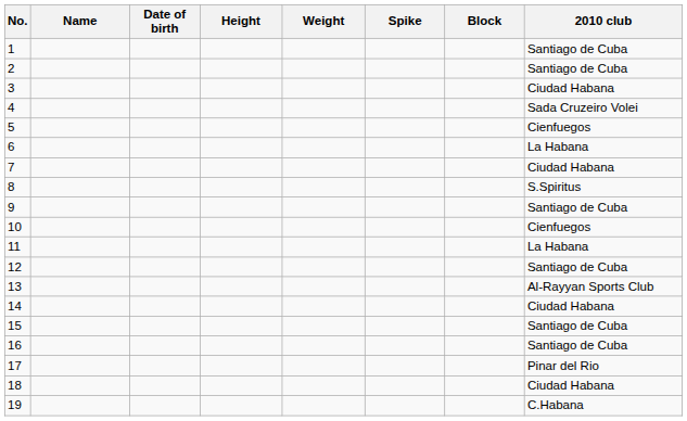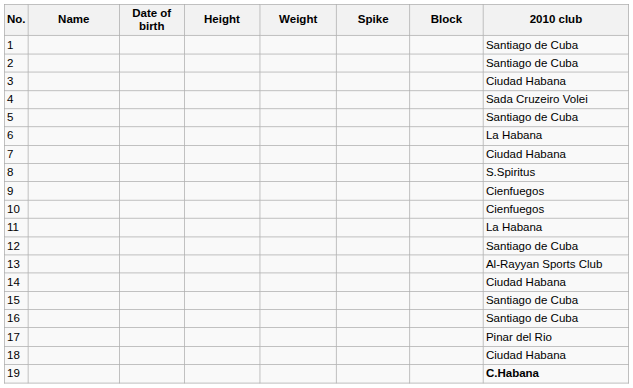 <table class="wikitable sortable style=font-size:100%; text-align:center;">
 <tr>
 <th>No.</th>
 <th style=width:12em>Name</th>
 <th style=width:8em>Date of birth</th>
 <th style=width:9em>Height</th>
 <th style=width:9em>Weight</th>
 <th style=width:9em>Spike</th>
 <th style=width:9em>Block</th>
 <th style=width:19em>2010 club</th>
 </tr>
 <tr>
 <td>1</td>
 <td align=left></td>
 <td align=right></td>
 <td></td>
 <td></td>
 <td></td>
 <td></td>
 <td align=left>Santiago de Cuba</td>
 </tr>
 <tr>
 <td>2</td>
 <td align=left></td>
 <td align=right></td>
 <td></td>
 <td></td>
 <td></td>
 <td></td>
 <td align=left>Santiago de Cuba</td>
 </tr>
 <tr>
 <td>3</td>
 <td align=left></td>
 <td align=right></td>
 <td></td>
 <td></td>
 <td></td>
 <td></td>
 <td align=left>Ciudad Habana</td>
 </tr>
 <tr>
 <td>4</td>
 <td align=left></td>
 <td align=right></td>
 <td></td>
 <td></td>
 <td></td>
 <td></td>
 <td align=left>Sada Cruzeiro Volei</td>
 </tr>
 <tr>
 <td>5</td>
 <td align=left></td>
 <td align=right></td>
 <td></td>
 <td></td>
 <td></td>
 <td></td>
-<td align=left>Cienfuegos</td>
+<td align=left>Santiago de Cuba</td>
 </tr>
 <tr>
 <td>6</td>
 <td align=left></td>
 <td align=right></td>
 <td></td>
 <td></td>
 <td></td>
 <td></td>
 <td align=left>La Habana</td>
 </tr>
 <tr>
 <td>7</td>
 <td align=left></td>
 <td align=right></td>
 <td></td>
 <td></td>
 <td></td>
 <td></td>
 <td align=left>Ciudad Habana</td>
 </tr>
 <tr>
 <td>8</td>
 <td align=left></td>
 <td align=right></td>
 <td></td>
 <td></td>
 <td></td>
 <td></td>
 <td align=left>S.Spiritus</td>
 </tr>
 <tr>
 <td>9</td>
 <td align=left></td>
 <td align=right></td>
 <td></td>
 <td></td>
 <td></td>
 <td></td>
-<td align=left>Santiago de Cuba</td>
+<td align=left>Cienfuegos</td>
 </tr>
 <tr>
 <td>10</td>
 <td align=left></td>
 <td align=right></td>
 <td></td>
 <td></td>
 <td></td>
 <td></td>
 <td align=left>Cienfuegos</td>
 </tr>
 <tr>
 <td>11</td>
 <td align=left></td>
 <td align=right></td>
 <td></td>
 <td></td>
 <td></td>
 <td></td>
 <td align=left>La Habana</td>
 </tr>
 <tr>
 <td>12</td>
 <td align=left></td>
 <td align=right></td>
 <td></td>
 <td></td>
 <td></td>
 <td></td>
 <td align=left>Santiago de Cuba</td>
 </tr>
 <tr>
 <td>13</td>
 <td align=left></td>
 <td align=right></td>
 <td></td>
 <td></td>
 <td></td>
 <td></td>
 <td align=left>Al-Rayyan Sports Club</td>
 </tr>
 <tr>
 <td>14</td>
 <td align=left></td>
 <td align=right></td>
 <td></td>
 <td></td>
 <td></td>
 <td></td>
 <td align=left>Ciudad Habana</td>
 </tr>
 <tr>
 <td>15</td>
 <td align=left></td>
 <td align=right></td>
 <td></td>
 <td></td>
 <td></td>
 <td></td>
 <td align=left>Santiago de Cuba</td>
 </tr>
 <tr>
 <td>16</td>
 <td align=left></td>
 <td align=right></td>
 <td></td>
 <td></td>
 <td></td>
 <td></td>
 <td align=left>Santiago de Cuba</td>
 </tr>
 <tr>
 <td>17</td>
 <td align=left></td>
 <td align=right></td>
 <td></td>
 <td></td>
 <td></td>
 <td></td>
 <td align=left>Pinar del Rio</td>
 </tr>
 <tr>
 <td>18</td>
 <td align=left></td>
 <td align=right></td>
 <td></td>
 <td></td>
 <td></td>
 <td></td>
 <td align=left>Ciudad Habana</td>
 </tr>
 <tr>
 <td>19</td>
 <td align=left></td>
 <td align=right></td>
 <td></td>
 <td></td>
 <td></td>
 <td></td>
-<td align=left>C.Habana</td>
+<td align=left><strong>C.Habana</strong></td>
 </tr>
 </table>
